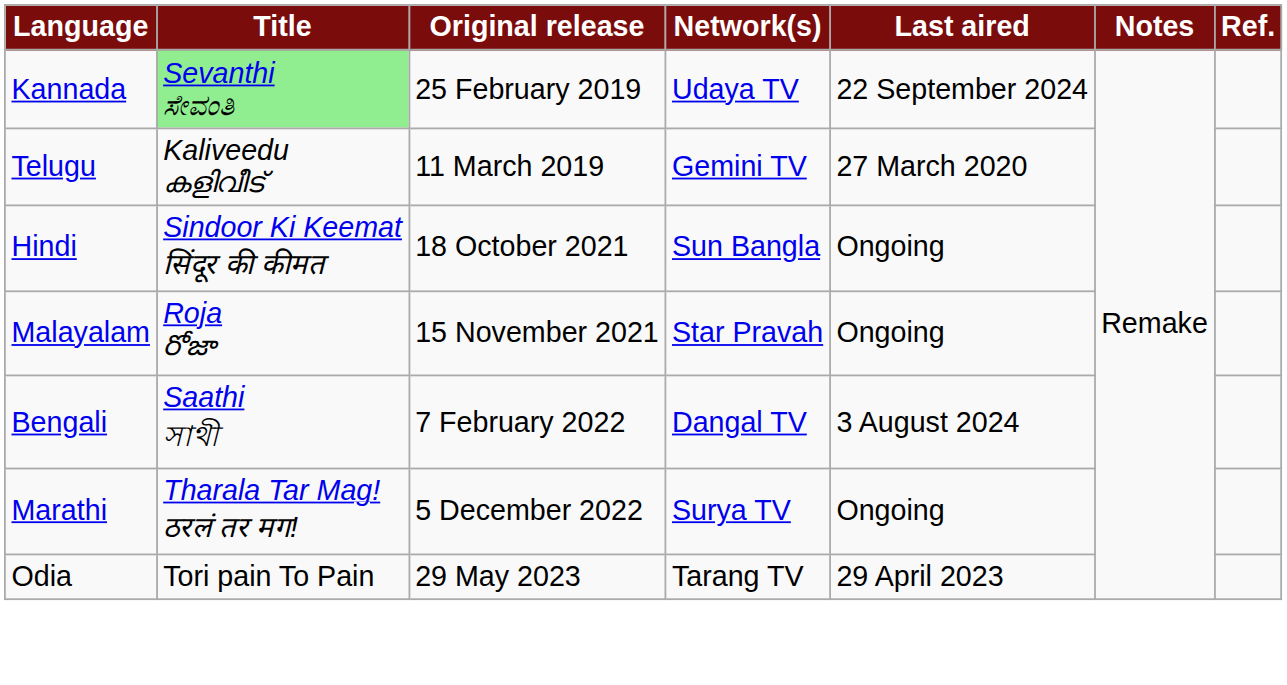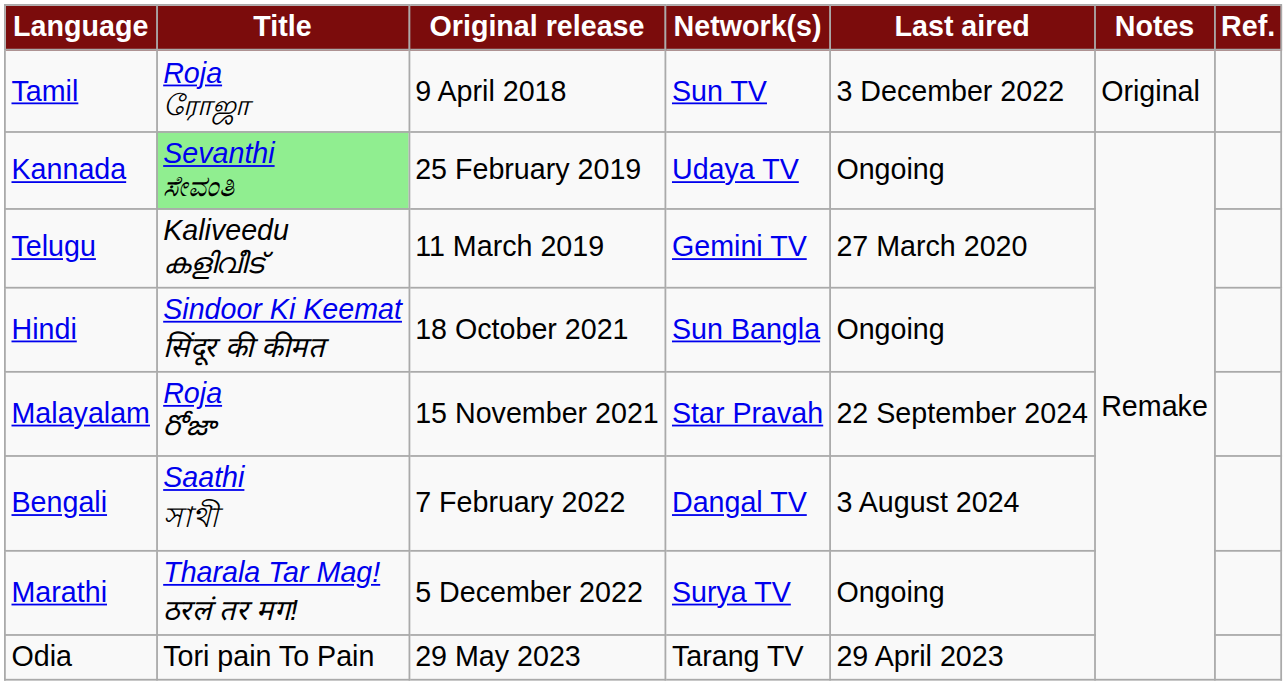 <table class="wikitable" style="margin-right:0;">
 <tr style="color:white">
 <th style="background:#7b0c0c; ">Language</th>
 <th style="background:#7b0c0c; ">Title</th>
 <th style="background:#7b0c0c; ">Original release</th>
 <th style="background:#7b0c0c; ">Network(s)</th>
 <th style="background:#7b0c0c; ">Last aired</th>
 <th style="background:#7b0c0c; ">Notes</th>
 <th style="background:#7b0c0c; ">Ref.</th>
 </tr>
 <tr>
+<td><a href='#'>Tamil</a></td>
+<td><em><a href='#'>Roja</a></em> <br> <em>ரோஜா</em></td>
+<td>9 April 2018</td>
+<td><a href='#'>Sun TV</a></td>
+<td>3 December 2022</td>
+<td>Original</td>
+<td></td>
+</tr>
+<tr>
 <td><a href='#'>Kannada</a></td>
 <td style="background: lightgreen;"><em><a href='#'>Sevanthi</a></em> <br> <em>ಸೇವಂತಿ</em></td>
 <td>25 February 2019</td>
 <td><a href='#'>Udaya TV</a></td>
-<td>22 September 2024</td>
+<td>Ongoing</td>
 <td rowspan="8">Remake</td>
 <td></td>
 </tr>
 <tr>
 <td><a href='#'>Telugu</a></td>
 <td><em>Kaliveedu</em> <br> <em>കളിവീട്</em></td>
 <td>11 March 2019</td>
 <td><a href='#'>Gemini TV</a></td>
 <td>27 March 2020</td>
 <td></td>
 </tr>
 <tr>
 <td><a href='#'>Hindi</a></td>
 <td><em><a href='#'>Sindoor Ki Keemat</a></em> <br> <em>सिंदूर की कीमत</em></td>
 <td>18 October 2021</td>
 <td><a href='#'>Sun Bangla</a></td>
 <td>Ongoing</td>
 <td></td>
 </tr>
 <tr>
 <td><a href='#'>Malayalam</a></td>
 <td><em><a href='#'>Roja</a></em> <br> <em>రోజా</em></td>
 <td>15 November 2021</td>
 <td><a href='#'>Star Pravah</a></td>
-<td>Ongoing</td>
+<td>22 September 2024</td>
 <td></td>
 </tr>
 <tr>
 <td><a href='#'>Bengali</a></td>
 <td><em><a href='#'>Saathi</a></em> <br> <em>সাথী</em></td>
 <td>7 February 2022</td>
 <td><a href='#'>Dangal TV</a></td>
 <td>3 August 2024</td>
 <td></td>
 </tr>
 <tr>
 <td><a href='#'>Marathi</a></td>
 <td><em><a href='#'>Tharala Tar Mag!</a></em> <br> <em>ठरलं तर मग!</em></td>
 <td>5 December 2022</td>
 <td><a href='#'>Surya TV</a></td>
 <td>Ongoing</td>
 <td></td>
 </tr>
 <tr>
 <td>Odia</td>
 <td>Tori pain To Pain</td>
 <td>29 May 2023</td>
 <td>Tarang TV</td>
 <td>29 April 2023</td>
 <td></td>
 </tr>
 </table>
